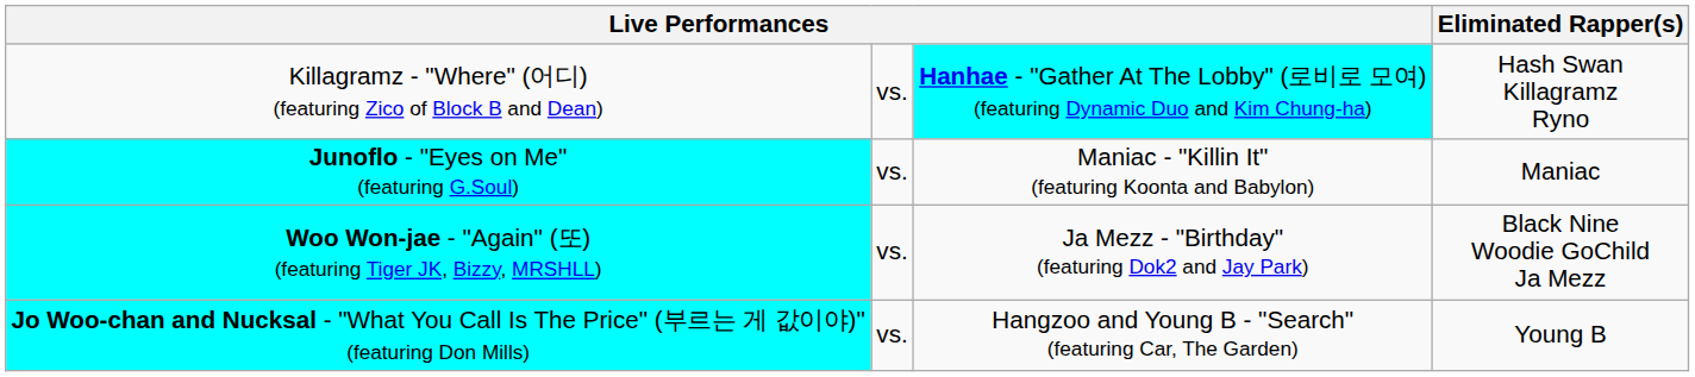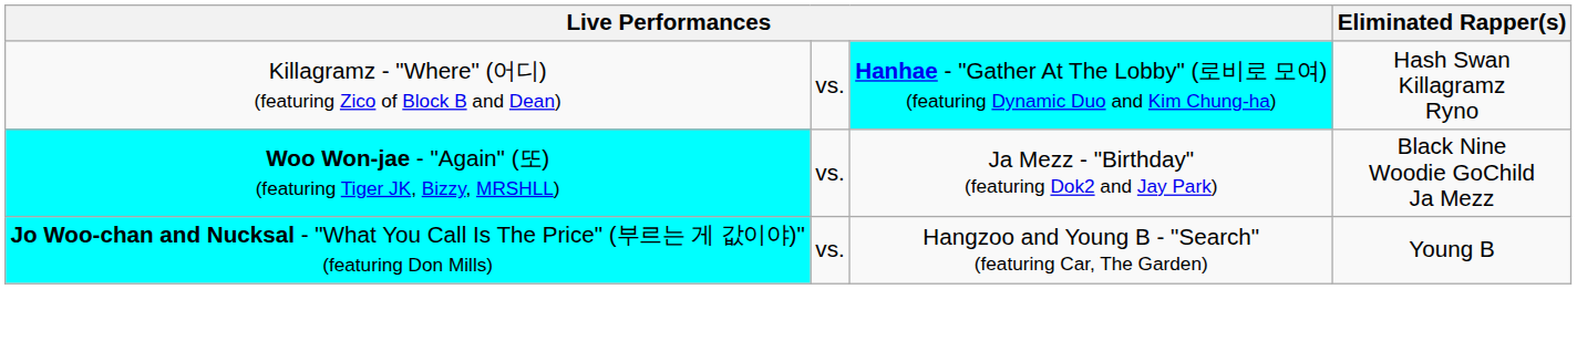 <table class="wikitable" border="2" style="text-align:center">
 <tr>
 <th colspan="3">Live Performances</th>
 <th>Eliminated Rapper(s)</th>
 </tr>
 <tr>
 <td>Killagramz - "Where" (어디) <br><small>(featuring <a href='#'>Zico</a> of <a href='#'>Block B</a> and <a href='#'>Dean</a>)</small></td>
 <td>vs.</td>
 <td style="background:aqua"><strong><a href='#'>Hanhae</a></strong> - "Gather At The Lobby" (로비로 모여)<br><small> (featuring <a href='#'>Dynamic Duo</a> and <a href='#'>Kim Chung-ha</a>)</small></td>
 <td>Hash Swan<br>Killagramz<br>Ryno</td>
-</tr>
-<tr>
-<td style="background:aqua"><strong>Junoflo</strong> - "Eyes on Me" <br><small> (featuring <a href='#'>G.Soul</a>)</small></td>
-<td>vs.</td>
-<td>Maniac - "Killin It" <br><small> (featuring Koonta and Babylon)</small></td>
-<td>Maniac</td>
 </tr>
 <tr>
 <td style="background:aqua"><strong>Woo Won-jae</strong> - "Again" (또)<br><small> (featuring <a href='#'>Tiger JK</a>, <a href='#'>Bizzy</a>, <a href='#'>MRSHLL</a>)</small></td>
 <td>vs.</td>
 <td>Ja Mezz - "Birthday" <br><small> (featuring <a href='#'>Dok2</a> and <a href='#'>Jay Park</a>)</small></td>
 <td>Black Nine <br>Woodie GoChild<br>Ja Mezz</td>
 </tr>
 <tr>
 <td style="background:aqua"><strong>Jo Woo-chan and Nucksal</strong> - "What You Call Is The Price" (부르는 게 값이야)"<br><small> (featuring Don Mills)</small></td>
 <td>vs.</td>
 <td><span> Hangzoo </span>and Young B - "Search"<br><small> (featuring Car, The Garden)</small></td>
 <td>Young B</td>
 </tr>
 </table>
